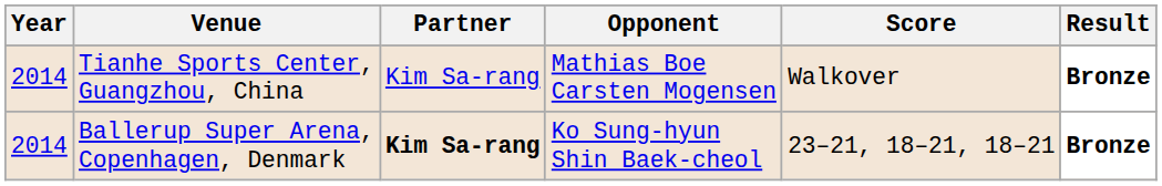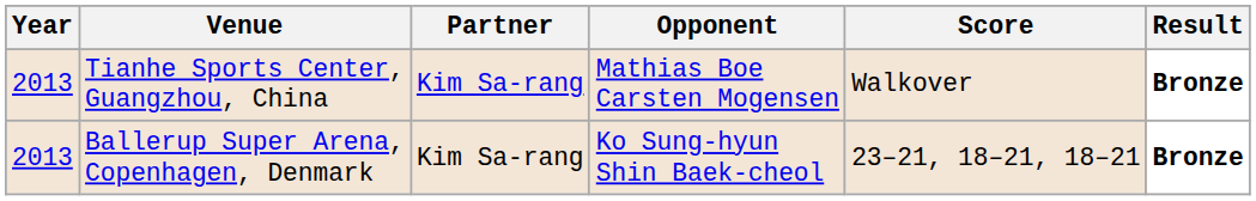 <table class="sortable wikitable" style="font-size: 90%;">
 <tr>
 <th>Year</th>
 <th>Venue</th>
 <th>Partner</th>
 <th>Opponent</th>
 <th>Score</th>
 <th>Result</th>
 </tr>
 <tr style="background:#F3E6D7">
-<td align="center"><a href='#'>2014</a></td>
+<td align="center"><a href='#'>2013</a></td>
 <td align="left"><a href='#'>Tianhe Sports Center</a>,<br><a href='#'>Guangzhou</a>, China</td>
 <td align="left"> <a href='#'>Kim Sa-rang</a></td>
 <td align="left"> <a href='#'>Mathias Boe</a> <br>  <a href='#'>Carsten Mogensen</a></td>
 <td align="left">Walkover</td>
 <td style="text-align:left; background:white"> <strong>Bronze</strong></td>
 </tr>
 <tr style="background:#F3E6D7">
-<td align="center"><a href='#'>2014</a></td>
+<td align="center"><a href='#'>2013</a></td>
 <td align="left"><a href='#'>Ballerup Super Arena</a>,<br><a href='#'>Copenhagen</a>, Denmark</td>
-<td align="left"><strong> Kim Sa-rang</strong></td>
+<td align="left"> Kim Sa-rang</td>
 <td align="left"> <a href='#'>Ko Sung-hyun</a> <br>  <a href='#'>Shin Baek-cheol</a></td>
 <td align="left">23–21, 18–21, 18–21</td>
 <td style="text-align:left; background:white"> <strong>Bronze</strong></td>
 </tr>
 </table>
